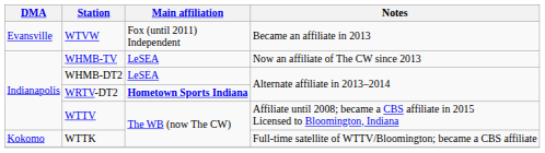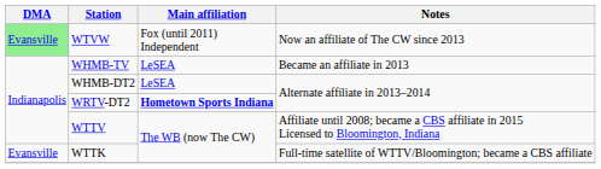 <table class="wikitable">
 <tr>
 <th><a href='#'>DMA</a></th>
 <th><a href='#'>Station</a></th>
 <th><a href='#'>Main affiliation</a> <br>  </th>
 <th>Notes</th>
 </tr>
 <tr>
-<td><a href='#'>Evansville</a></td>
+<td style="background: lightgreen;"><a href='#'>Evansville</a></td>
 <td><a href='#'>WTVW</a></td>
 <td>Fox (until 2011) <br> Independent</td>
-<td>Became an affiliate in 2013</td>
+<td>Now an affiliate of The CW since 2013</td>
 </tr>
 <tr>
 <td rowspan=4><a href='#'>Indianapolis</a></td>
 <td><a href='#'>WHMB-TV</a></td>
 <td><a href='#'>LeSEA</a></td>
-<td>Now an affiliate of The CW since 2013</td>
+<td>Became an affiliate in 2013</td>
 </tr>
 <tr>
 <td>WHMB-DT2 </td>
 <td><a href='#'>LeSEA</a></td>
 <td rowspan=2>Alternate affiliate in 2013–2014</td>
 </tr>
 <tr>
 <td><a href='#'>WRTV</a>-DT2</td>
 <td><strong><a href='#'>Hometown Sports Indiana</a></strong></td>
 </tr>
 <tr>
 <td><a href='#'>WTTV</a></td>
 <td rowspan=2><a href='#'>The WB</a> (now The CW)</td>
 <td>Affiliate until 2008; became a <a href='#'>CBS</a> affiliate in 2015 <br> Licensed to <a href='#'>Bloomington, Indiana</a></td>
 </tr>
 <tr>
-<td><a href='#'>Kokomo</a></td>
+<td><a href='#'>Evansville</a></td>
 <td>WTTK</td>
 <td>Full-time satellite of WTTV/Bloomington; became a CBS affiliate</td>
 </tr>
 <tr>
 </tr>
 </table>
